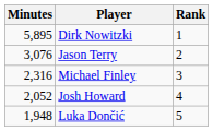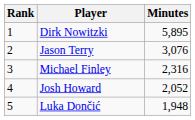 <table class="wikitable">
 <tr>
+<th scope="col">Rank</th>
+<th scope="col" width="140px">Player</th>
 <th scope="col">Minutes</th>
-<th scope="col" width="140px">Player</th>
-<th scope="col">Rank</th>
 </tr>
 <tr>
+<td>1</td>
+<td><a href='#'>Dirk Nowitzki</a></td>
 <td align="right">5,895</td>
-<td><a href='#'>Dirk Nowitzki</a></td>
-<td>1</td>
 </tr>
 <tr>
+<td>2</td>
+<td><a href='#'>Jason Terry</a></td>
 <td align="right">3,076</td>
-<td><a href='#'>Jason Terry</a></td>
-<td>2</td>
 </tr>
 <tr>
+<td>3</td>
+<td><a href='#'>Michael Finley</a></td>
 <td align="right">2,316</td>
-<td><a href='#'>Michael Finley</a></td>
-<td>3</td>
 </tr>
 <tr>
+<td>4</td>
+<td><a href='#'>Josh Howard</a></td>
 <td align="right">2,052</td>
-<td><a href='#'>Josh Howard</a></td>
-<td>4</td>
 </tr>
 <tr>
+<td>5</td>
+<td><a href='#'>Luka Dončić</a></td>
 <td align="right">1,948</td>
-<td><a href='#'>Luka Dončić</a></td>
-<td>5</td>
 </tr>
 </table>
